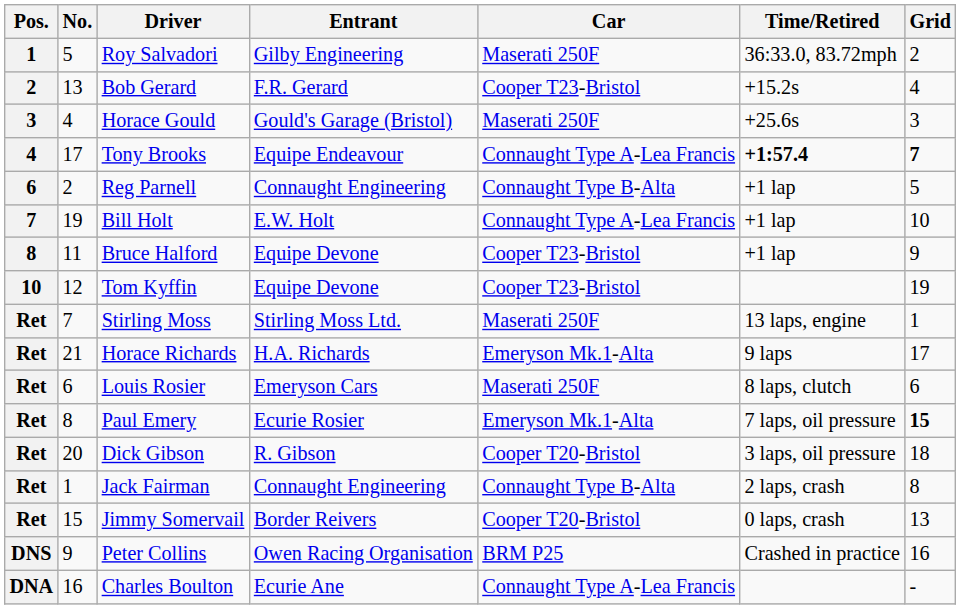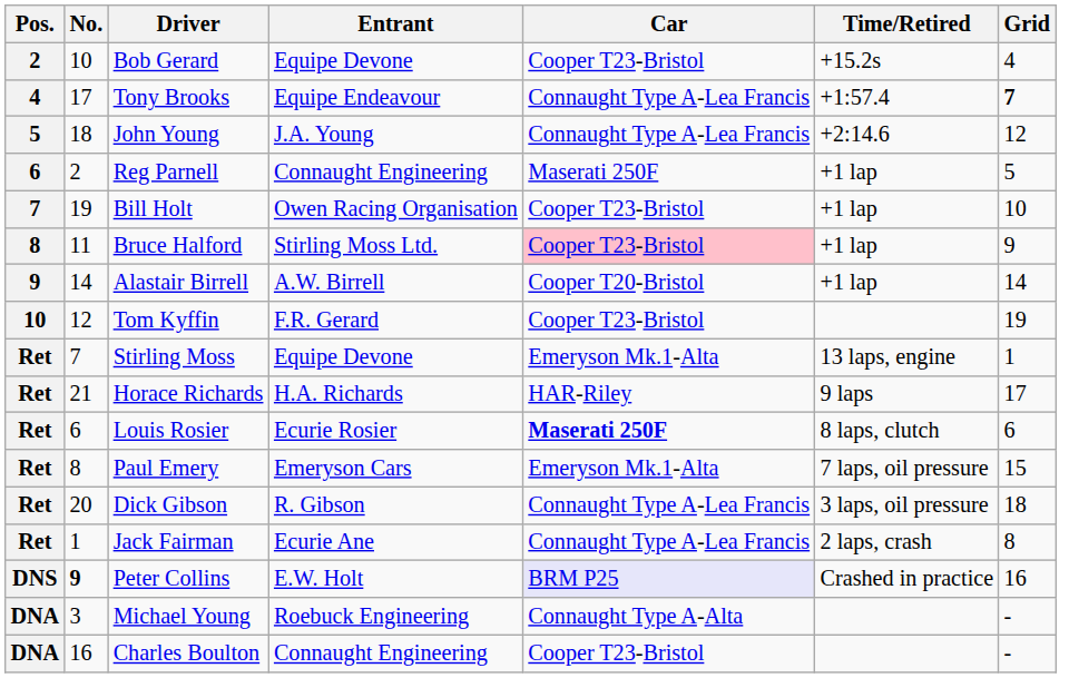 <table class="wikitable" style="font-size: 90%;">
 <tr>
 <th>Pos.</th>
 <th>No.</th>
 <th>Driver</th>
 <th>Entrant</th>
 <th>Car</th>
 <th>Time/Retired</th>
 <th>Grid</th>
 </tr>
 <tr>
-<th>1</th>
-<td>5</td>
-<td> <a href='#'>Roy Salvadori</a></td>
-<td><a href='#'>Gilby Engineering</a></td>
-<td><a href='#'>Maserati 250F</a></td>
-<td>36:33.0, 83.72mph</td>
-<td>2</td>
-</tr>
-<tr>
 <th>2</th>
-<td>13</td>
+<td>10</td>
 <td> <a href='#'>Bob Gerard</a></td>
-<td><a href='#'>F.R. Gerard</a></td>
+<td><a href='#'>Equipe Devone</a></td>
 <td><a href='#'>Cooper T23</a>-<a href='#'>Bristol</a></td>
 <td>+15.2s</td>
 <td>4</td>
-</tr>
-<tr>
-<th>3</th>
-<td>4</td>
-<td> <a href='#'>Horace Gould</a></td>
-<td><a href='#'>Gould's Garage (Bristol)</a></td>
-<td><a href='#'>Maserati 250F</a></td>
-<td>+25.6s</td>
-<td>3</td>
 </tr>
 <tr>
 <th>4</th>
 <td>17</td>
 <td> <a href='#'>Tony Brooks</a></td>
 <td><a href='#'>Equipe Endeavour</a></td>
 <td><a href='#'>Connaught Type A</a>-<a href='#'>Lea Francis</a></td>
-<td><strong>+1:57.4</strong></td>
+<td>+1:57.4</td>
 <td><strong>7</strong></td>
+</tr>
+<tr>
+<th>5</th>
+<td>18</td>
+<td> <a href='#'>John Young</a></td>
+<td><a href='#'>J.A. Young</a></td>
+<td><a href='#'>Connaught Type A</a>-<a href='#'>Lea Francis</a></td>
+<td>+2:14.6</td>
+<td>12</td>
 </tr>
 <tr>
 <th>6</th>
 <td>2</td>
 <td> <a href='#'>Reg Parnell</a></td>
 <td><a href='#'>Connaught Engineering</a></td>
-<td><a href='#'>Connaught Type B</a>-<a href='#'>Alta</a></td>
+<td><a href='#'>Maserati 250F</a></td>
 <td>+1 lap</td>
 <td>5</td>
 </tr>
 <tr>
 <th>7</th>
 <td>19</td>
 <td> <a href='#'>Bill Holt</a></td>
-<td><a href='#'>E.W. Holt</a></td>
-<td><a href='#'>Connaught Type A</a>-<a href='#'>Lea Francis</a></td>
+<td><a href='#'>Owen Racing Organisation</a></td>
+<td><a href='#'>Cooper T23</a>-<a href='#'>Bristol</a></td>
 <td>+1 lap</td>
 <td>10</td>
 </tr>
 <tr>
 <th>8</th>
 <td>11</td>
 <td> <a href='#'>Bruce Halford</a></td>
-<td><a href='#'>Equipe Devone</a></td>
-<td><a href='#'>Cooper T23</a>-<a href='#'>Bristol</a></td>
+<td><a href='#'>Stirling Moss Ltd.</a></td>
+<td style="background: pink;"><a href='#'>Cooper T23</a>-<a href='#'>Bristol</a></td>
 <td>+1 lap</td>
 <td>9</td>
+</tr>
+<tr>
+<th>9</th>
+<td>14</td>
+<td> <a href='#'>Alastair Birrell</a></td>
+<td><a href='#'>A.W. Birrell</a></td>
+<td><a href='#'>Cooper T20</a>-<a href='#'>Bristol</a></td>
+<td>+1 lap</td>
+<td>14</td>
 </tr>
 <tr>
 <th>10</th>
 <td>12</td>
 <td> <a href='#'>Tom Kyffin</a></td>
-<td><a href='#'>Equipe Devone</a></td>
+<td><a href='#'>F.R. Gerard</a></td>
 <td><a href='#'>Cooper T23</a>-<a href='#'>Bristol</a></td>
 <td></td>
 <td>19</td>
 </tr>
 <tr>
 <th>Ret</th>
 <td>7</td>
 <td> <a href='#'>Stirling Moss</a></td>
-<td><a href='#'>Stirling Moss Ltd.</a></td>
-<td><a href='#'>Maserati 250F</a></td>
+<td><a href='#'>Equipe Devone</a></td>
+<td><a href='#'>Emeryson Mk.1</a>-<a href='#'>Alta</a></td>
 <td>13 laps, engine</td>
 <td>1</td>
 </tr>
 <tr>
 <th>Ret</th>
 <td>21</td>
 <td> <a href='#'>Horace Richards</a></td>
 <td><a href='#'>H.A. Richards</a></td>
-<td><a href='#'>Emeryson Mk.1</a>-<a href='#'>Alta</a></td>
+<td><a href='#'>HAR</a>-<a href='#'>Riley</a></td>
 <td>9 laps</td>
 <td>17</td>
 </tr>
 <tr>
 <th>Ret</th>
 <td>6</td>
 <td> <a href='#'>Louis Rosier</a></td>
-<td><a href='#'>Emeryson Cars</a></td>
-<td><a href='#'>Maserati 250F</a></td>
+<td><a href='#'>Ecurie Rosier</a></td>
+<td><strong><a href='#'>Maserati 250F</a></strong></td>
 <td>8 laps, clutch</td>
 <td>6</td>
 </tr>
 <tr>
 <th>Ret</th>
 <td>8</td>
 <td> <a href='#'>Paul Emery</a></td>
-<td><a href='#'>Ecurie Rosier</a></td>
+<td><a href='#'>Emeryson Cars</a></td>
 <td><a href='#'>Emeryson Mk.1</a>-<a href='#'>Alta</a></td>
 <td>7 laps, oil pressure</td>
-<td><strong>15</strong></td>
+<td>15</td>
 </tr>
 <tr>
 <th>Ret</th>
 <td>20</td>
 <td> <a href='#'>Dick Gibson</a></td>
 <td><a href='#'>R. Gibson</a></td>
-<td><a href='#'>Cooper T20</a>-<a href='#'>Bristol</a></td>
+<td><a href='#'>Connaught Type A</a>-<a href='#'>Lea Francis</a></td>
 <td>3 laps, oil pressure</td>
 <td>18</td>
 </tr>
 <tr>
 <th>Ret</th>
 <td>1</td>
 <td> <a href='#'>Jack Fairman</a></td>
-<td><a href='#'>Connaught Engineering</a></td>
-<td><a href='#'>Connaught Type B</a>-<a href='#'>Alta</a></td>
+<td><a href='#'>Ecurie Ane</a></td>
+<td><a href='#'>Connaught Type A</a>-<a href='#'>Lea Francis</a></td>
 <td>2 laps, crash</td>
 <td>8</td>
 </tr>
 <tr>
-<th>Ret</th>
-<td>15</td>
-<td> <a href='#'>Jimmy Somervail</a></td>
-<td><a href='#'>Border Reivers</a></td>
-<td><a href='#'>Cooper T20</a>-<a href='#'>Bristol</a></td>
-<td>0 laps, crash</td>
-<td>13</td>
-</tr>
-<tr>
 <th>DNS</th>
-<td>9</td>
+<td><strong>9</strong></td>
 <td> <a href='#'>Peter Collins</a></td>
-<td><a href='#'>Owen Racing Organisation</a></td>
-<td><a href='#'>BRM P25</a></td>
+<td><a href='#'>E.W. Holt</a></td>
+<td style="background: lavender;"><a href='#'>BRM P25</a></td>
 <td>Crashed in practice</td>
 <td>16</td>
 </tr>
 <tr>
 <th>DNA</th>
+<td>3</td>
+<td> <a href='#'>Michael Young</a></td>
+<td><a href='#'>Roebuck Engineering</a></td>
+<td><a href='#'>Connaught Type A</a>-<a href='#'>Alta</a></td>
+<td></td>
+<td>-</td>
+</tr>
+<tr>
+<th>DNA</th>
 <td>16</td>
 <td> <a href='#'>Charles Boulton</a></td>
-<td><a href='#'>Ecurie Ane</a></td>
-<td><a href='#'>Connaught Type A</a>-<a href='#'>Lea Francis</a></td>
+<td><a href='#'>Connaught Engineering</a></td>
+<td><a href='#'>Cooper T23</a>-<a href='#'>Bristol</a></td>
 <td></td>
 <td>-</td>
 </tr>
 </table>
